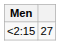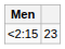 <table class="wikitable">
 <tr>
 <th>Men</th>
 <th></th>
 </tr>
 <tr>
 <td><2:15</td>
-<td>27</td>
+<td>23</td>
 </tr>
 </table>
